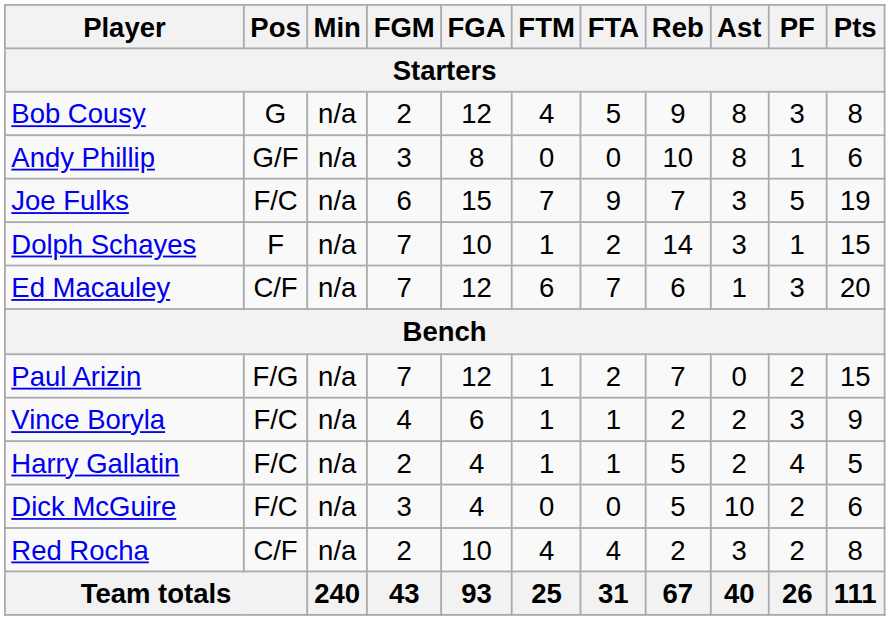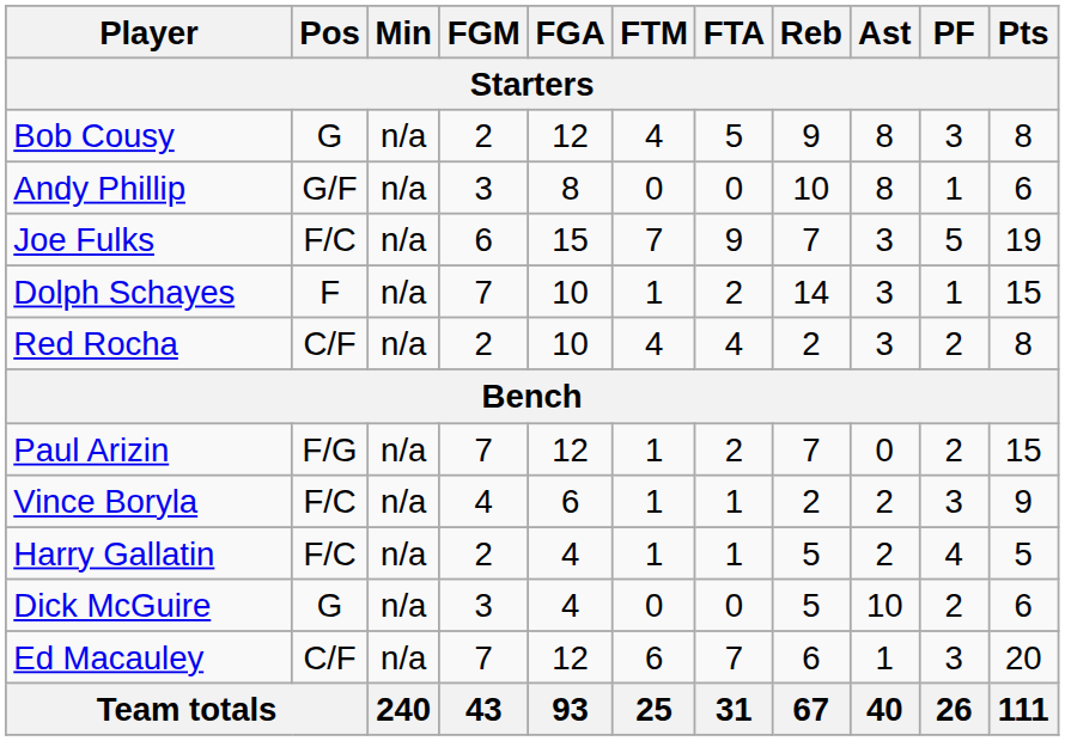 <table class="wikitable" style="text-align:center; font-size:95%">
 <tr>
 <th scope="col" width="125px">Player</th>
 <th scope="col" width="25px">Pos</th>
 <th scope="col" width="25px">Min</th>
 <th scope="col" width="25px">FGM</th>
 <th scope="col" width="25px">FGA</th>
 <th scope="col" width="25px">FTM</th>
 <th scope="col" width="25px">FTA</th>
 <th scope="col" width="25px">Reb</th>
 <th scope="col" width="25px">Ast</th>
 <th scope="col" width="25px">PF</th>
 <th scope="col" width="25px">Pts</th>
 </tr>
 <tr>
 <th scope="col" colspan="11">Starters</th>
 </tr>
 <tr>
 <td style="text-align:left"><a href='#'>Bob Cousy</a></td>
 <td>G</td>
 <td>n/a</td>
 <td>2</td>
 <td>12</td>
 <td>4</td>
 <td>5</td>
 <td>9</td>
 <td>8</td>
 <td>3</td>
 <td>8</td>
 </tr>
 <tr>
 <td style="text-align:left"><a href='#'>Andy Phillip</a></td>
 <td>G/F</td>
 <td>n/a</td>
 <td>3</td>
 <td>8</td>
 <td>0</td>
 <td>0</td>
 <td>10</td>
 <td>8</td>
 <td>1</td>
 <td>6</td>
 </tr>
 <tr>
 <td style="text-align:left"><a href='#'>Joe Fulks</a></td>
 <td>F/C</td>
 <td>n/a</td>
 <td>6</td>
 <td>15</td>
 <td>7</td>
 <td>9</td>
 <td>7</td>
 <td>3</td>
 <td>5</td>
 <td>19</td>
 </tr>
 <tr>
 <td style="text-align:left"><a href='#'>Dolph Schayes</a></td>
 <td>F</td>
 <td>n/a</td>
 <td>7</td>
 <td>10</td>
 <td>1</td>
 <td>2</td>
 <td>14</td>
 <td>3</td>
 <td>1</td>
 <td>15</td>
 </tr>
 <tr>
-<td style="text-align:left"><a href='#'>Ed Macauley</a></td>
+<td style="text-align:left"><a href='#'>Red Rocha</a></td>
 <td>C/F</td>
 <td>n/a</td>
-<td>7</td>
-<td>12</td>
-<td>6</td>
-<td>7</td>
-<td>6</td>
-<td>1</td>
+<td>2</td>
+<td>10</td>
+<td>4</td>
+<td>4</td>
+<td>2</td>
 <td>3</td>
-<td>20</td>
+<td>2</td>
+<td>8</td>
 </tr>
 <tr>
 <th colspan="11">Bench</th>
 </tr>
 <tr>
 <td style="text-align:left"><a href='#'>Paul Arizin</a></td>
 <td>F/G</td>
 <td>n/a</td>
 <td>7</td>
 <td>12</td>
 <td>1</td>
 <td>2</td>
 <td>7</td>
 <td>0</td>
 <td>2</td>
 <td>15</td>
 </tr>
 <tr>
 <td style="text-align:left"><a href='#'>Vince Boryla</a></td>
 <td>F/C</td>
 <td>n/a</td>
 <td>4</td>
 <td>6</td>
 <td>1</td>
 <td>1</td>
 <td>2</td>
 <td>2</td>
 <td>3</td>
 <td>9</td>
 </tr>
 <tr>
 <td style="text-align:left"><a href='#'>Harry Gallatin</a></td>
 <td>F/C</td>
 <td>n/a</td>
 <td>2</td>
 <td>4</td>
 <td>1</td>
 <td>1</td>
 <td>5</td>
 <td>2</td>
 <td>4</td>
 <td>5</td>
 </tr>
 <tr>
 <td style="text-align:left"><a href='#'>Dick McGuire</a></td>
-<td>F/C</td>
+<td>G</td>
 <td>n/a</td>
 <td>3</td>
 <td>4</td>
 <td>0</td>
 <td>0</td>
 <td>5</td>
 <td>10</td>
 <td>2</td>
 <td>6</td>
 </tr>
 <tr>
-<td style="text-align:left"><a href='#'>Red Rocha</a></td>
+<td style="text-align:left"><a href='#'>Ed Macauley</a></td>
 <td>C/F</td>
 <td>n/a</td>
-<td>2</td>
-<td>10</td>
-<td>4</td>
-<td>4</td>
-<td>2</td>
+<td>7</td>
+<td>12</td>
+<td>6</td>
+<td>7</td>
+<td>6</td>
+<td>1</td>
 <td>3</td>
-<td>2</td>
-<td>8</td>
+<td>20</td>
 </tr>
 <tr>
 <th scope="row" colspan="2">Team totals</th>
 <th>240</th>
 <th>43</th>
 <th>93</th>
 <th>25</th>
 <th>31</th>
 <th>67</th>
 <th>40</th>
 <th>26</th>
 <th>111</th>
 </tr>
 </table>
